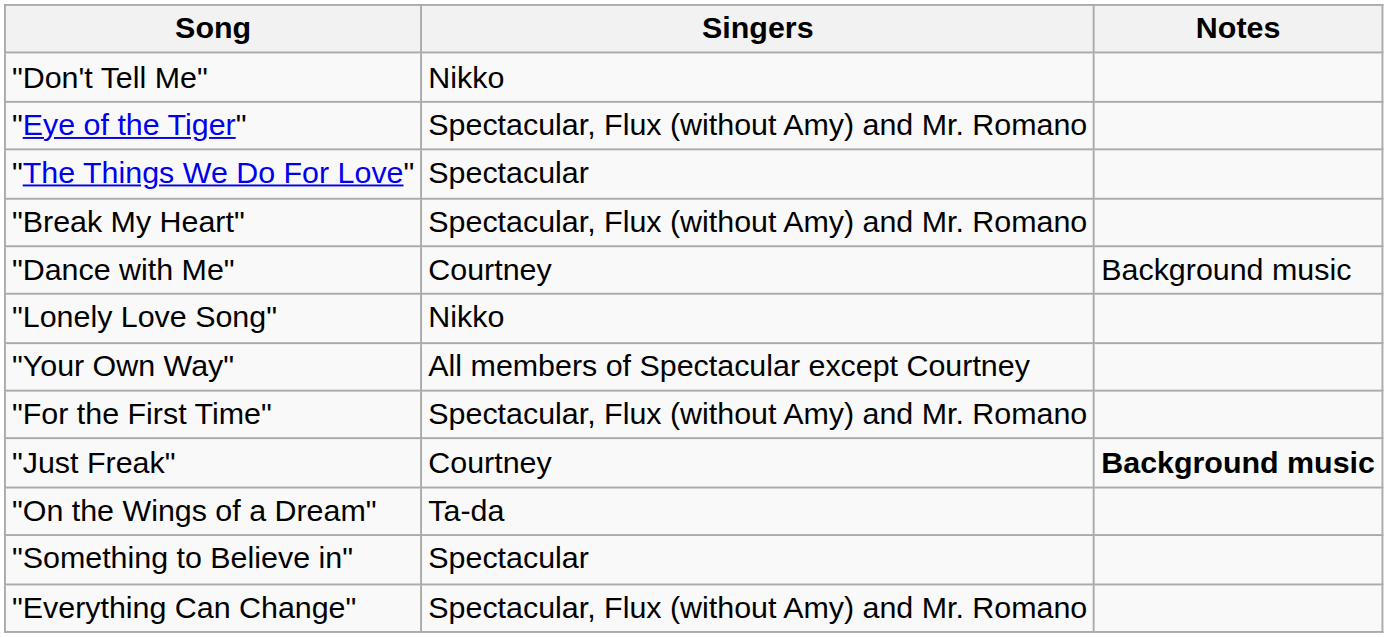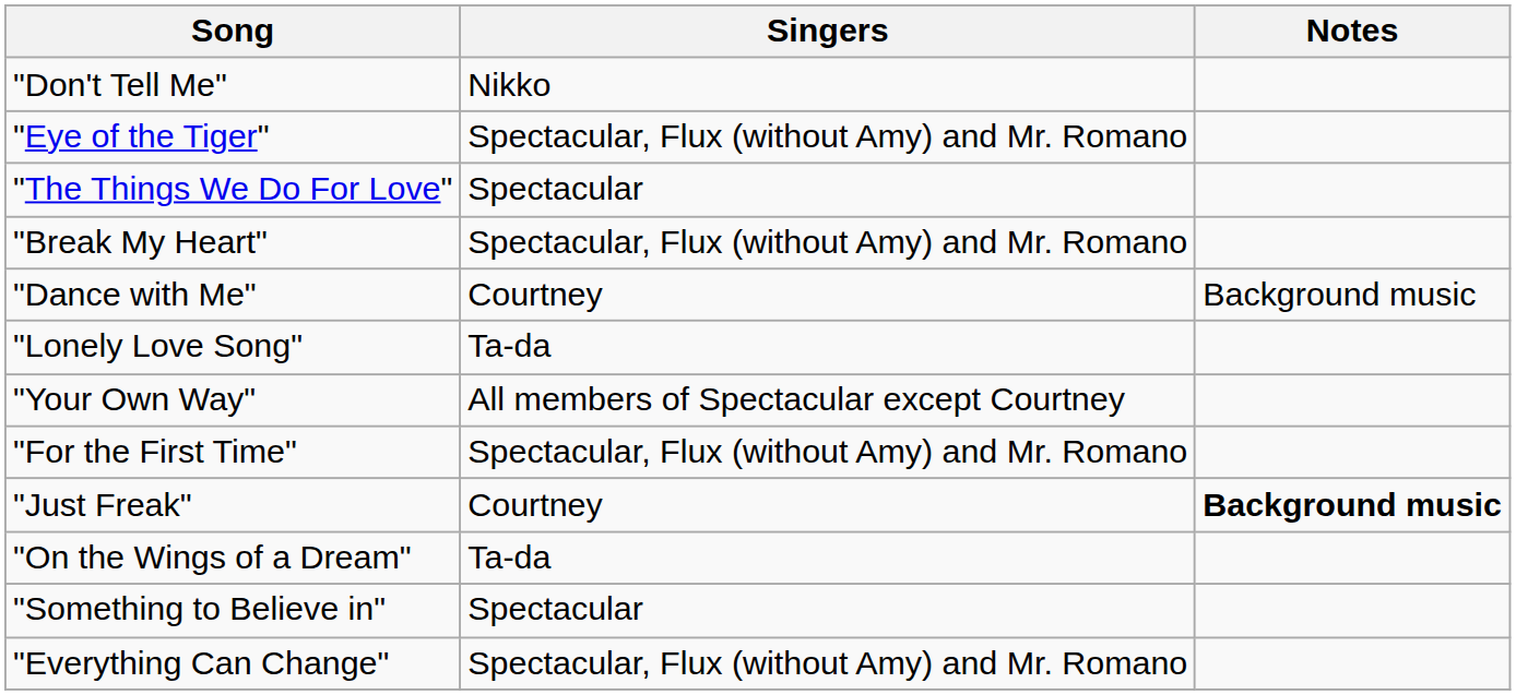 <table class="wikitable">
 <tr>
 <th>Song</th>
 <th>Singers</th>
 <th>Notes</th>
 </tr>
 <tr>
 <td>"Don't Tell Me"</td>
 <td>Nikko</td>
 <td></td>
 </tr>
 <tr>
 <td>"<a href='#'>Eye of the Tiger</a>"</td>
 <td>Spectacular, Flux (without Amy) and Mr. Romano</td>
 <td></td>
 </tr>
 <tr>
 <td>"<a href='#'>The Things We Do For Love</a>"</td>
 <td>Spectacular</td>
 <td></td>
 </tr>
 <tr>
 <td>"Break My Heart"</td>
 <td>Spectacular, Flux (without Amy) and Mr. Romano</td>
 <td></td>
 </tr>
 <tr>
 <td>"Dance with Me"</td>
 <td>Courtney</td>
 <td>Background music</td>
 </tr>
 <tr>
 <td>"Lonely Love Song"</td>
-<td>Nikko</td>
+<td>Ta-da</td>
 <td></td>
 </tr>
 <tr>
 <td>"Your Own Way"</td>
 <td>All members of Spectacular except Courtney</td>
 <td></td>
 </tr>
 <tr>
 <td>"For the First Time"</td>
 <td>Spectacular, Flux (without Amy) and Mr. Romano</td>
 <td></td>
 </tr>
 <tr>
 <td>"Just Freak"</td>
 <td>Courtney</td>
 <td><strong>Background music</strong></td>
 </tr>
 <tr>
 <td>"On the Wings of a Dream"</td>
 <td>Ta-da</td>
 <td></td>
 </tr>
 <tr>
 <td>"Something to Believe in"</td>
 <td>Spectacular</td>
 <td></td>
 </tr>
 <tr>
 <td>"Everything Can Change"</td>
 <td>Spectacular, Flux (without Amy) and Mr. Romano</td>
 <td></td>
 </tr>
 </table>
